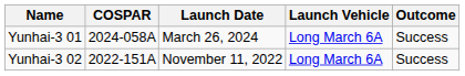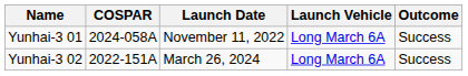 <table class="wikitable">
 <tr>
 <th>Name</th>
 <th>COSPAR</th>
 <th>Launch Date</th>
 <th>Launch Vehicle</th>
 <th>Outcome</th>
 </tr>
 <tr>
 <td>Yunhai-3 01</td>
 <td>2024-058A</td>
-<td>March 26, 2024</td>
+<td>November 11, 2022</td>
 <td><a href='#'>Long March 6A</a></td>
 <td>Success</td>
 </tr>
 <tr>
 <td>Yunhai-3 02</td>
 <td>2022-151A</td>
-<td>November 11, 2022</td>
+<td>March 26, 2024</td>
 <td><a href='#'>Long March 6A</a></td>
 <td>Success</td>
 </tr>
 </table>
